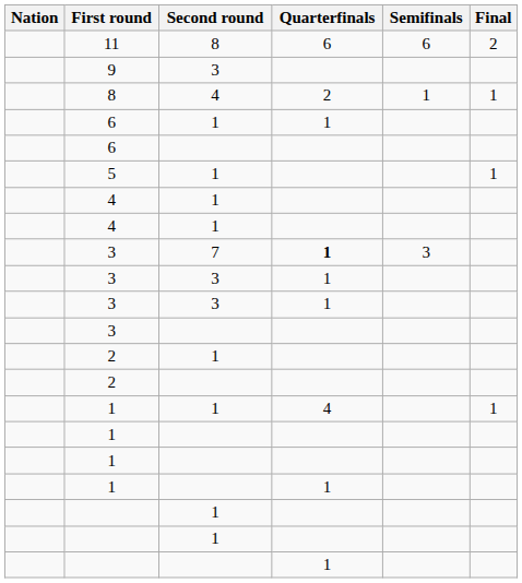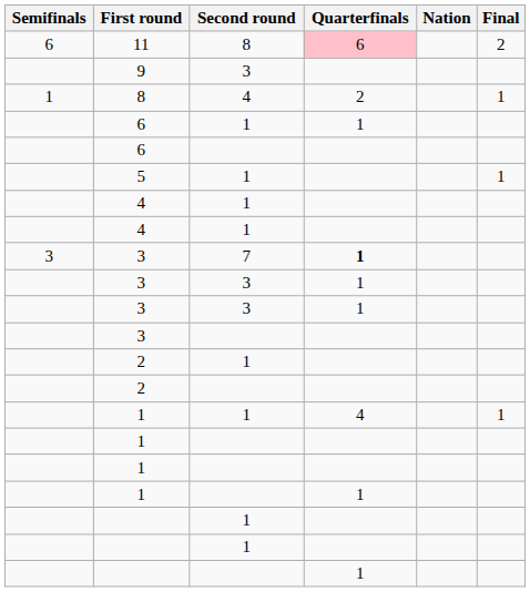 <table class="wikitable sortable" style="text-align: center; width:500px ">
 <tr>
-<th>Nation</th>
+<th>Semifinals</th>
 <th>First round</th>
 <th>Second round</th>
 <th>Quarterfinals</th>
-<th>Semifinals</th>
+<th>Nation</th>
 <th>Final</th>
 </tr>
 <tr>
-<td></td>
+<td>6</td>
 <td>11</td>
 <td>8</td>
-<td>6</td>
-<td>6</td>
+<td style="background: pink;">6</td>
+<td></td>
 <td>2</td>
 </tr>
 <tr>
 <td></td>
 <td>9</td>
 <td>3</td>
 <td></td>
 <td></td>
 <td></td>
 </tr>
 <tr>
-<td></td>
+<td>1</td>
 <td>8</td>
 <td>4</td>
 <td>2</td>
-<td>1</td>
+<td></td>
 <td>1</td>
 </tr>
 <tr>
 <td></td>
 <td>6</td>
 <td>1</td>
 <td>1</td>
 <td></td>
 <td></td>
 </tr>
 <tr>
 <td></td>
 <td>6</td>
 <td></td>
 <td></td>
 <td></td>
 <td></td>
 </tr>
 <tr>
 <td></td>
 <td>5</td>
 <td>1</td>
 <td></td>
 <td></td>
 <td>1</td>
 </tr>
 <tr>
 <td></td>
 <td>4</td>
 <td>1</td>
 <td></td>
 <td></td>
 <td></td>
 </tr>
 <tr>
 <td></td>
 <td>4</td>
 <td>1</td>
 <td></td>
 <td></td>
 <td></td>
 </tr>
 <tr>
-<td></td>
+<td>3</td>
 <td>3</td>
 <td>7</td>
 <td><strong>1</strong></td>
-<td>3</td>
+<td></td>
 <td></td>
 </tr>
 <tr>
 <td></td>
 <td>3</td>
 <td>3</td>
 <td>1</td>
 <td></td>
 <td></td>
 </tr>
 <tr>
 <td></td>
 <td>3</td>
 <td>3</td>
 <td>1</td>
 <td></td>
 <td></td>
 </tr>
 <tr>
 <td></td>
 <td>3</td>
 <td></td>
 <td></td>
 <td></td>
 <td></td>
 </tr>
 <tr>
 <td></td>
 <td>2</td>
 <td>1</td>
 <td></td>
 <td></td>
 <td></td>
 </tr>
 <tr>
 <td></td>
 <td>2</td>
 <td></td>
 <td></td>
 <td></td>
 <td></td>
 </tr>
 <tr>
 <td></td>
 <td>1</td>
 <td>1</td>
 <td>4</td>
 <td></td>
 <td>1</td>
 </tr>
 <tr>
 <td></td>
 <td>1</td>
 <td></td>
 <td></td>
 <td></td>
 <td></td>
 </tr>
 <tr>
 <td></td>
 <td>1</td>
 <td></td>
 <td></td>
 <td></td>
 <td></td>
 </tr>
 <tr>
 <td></td>
 <td>1</td>
 <td></td>
 <td>1</td>
 <td></td>
 <td></td>
 </tr>
 <tr>
 <td></td>
 <td></td>
 <td>1</td>
 <td></td>
 <td></td>
 <td></td>
 </tr>
 <tr>
 <td></td>
 <td></td>
 <td>1</td>
 <td></td>
 <td></td>
 <td></td>
 </tr>
 <tr>
 <td></td>
 <td></td>
 <td></td>
 <td>1</td>
 <td></td>
 <td></td>
 </tr>
 </table>
